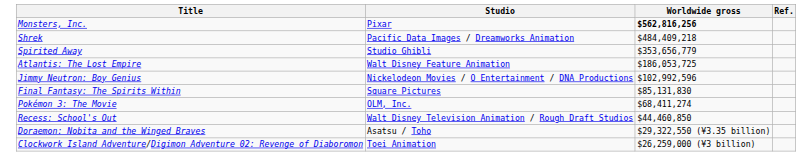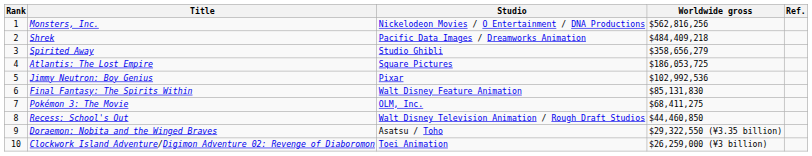 <table class="wikitable sortable" style="margin:auto; margin:auto;">
 <tr>
+<th>Rank</th>
 <th>Title</th>
 <th>Studio</th>
 <th>Worldwide gross</th>
 <th>Ref.</th>
 </tr>
 <tr>
+<td align="center">1</td>
 <td><em><a href='#'>Monsters, Inc.</a></em></td>
-<td><a href='#'>Pixar</a></td>
-<td><strong>$562,816,256</strong></td>
+<td><a href='#'>Nickelodeon Movies</a> / <a href='#'>O Entertainment</a> / <a href='#'>DNA Productions</a></td>
+<td>$562,816,256</td>
 <td></td>
 </tr>
 <tr>
+<td align="center">2</td>
 <td><em><a href='#'>Shrek</a></em></td>
 <td><a href='#'>Pacific Data Images</a> / <a href='#'>Dreamworks Animation</a></td>
 <td>$484,409,218</td>
 <td></td>
 </tr>
 <tr>
+<td align="center">3</td>
 <td><em><a href='#'>Spirited Away</a></em></td>
 <td><a href='#'>Studio Ghibli</a></td>
-<td>$353,656,779</td>
+<td>$358,656,279</td>
 <td></td>
 </tr>
 <tr>
+<td align="center">4</td>
 <td><em><a href='#'>Atlantis: The Lost Empire</a></em></td>
-<td><a href='#'>Walt Disney Feature Animation</a></td>
+<td><a href='#'>Square Pictures</a></td>
 <td>$186,053,725</td>
 <td></td>
 </tr>
 <tr>
+<td align="center">5</td>
 <td><em><a href='#'>Jimmy Neutron: Boy Genius</a></em></td>
-<td><a href='#'>Nickelodeon Movies</a> / <a href='#'>O Entertainment</a> / <a href='#'>DNA Productions</a></td>
-<td>$102,992,596</td>
+<td><a href='#'>Pixar</a></td>
+<td>$102,992,536</td>
 <td></td>
 </tr>
 <tr>
+<td align="center">6</td>
 <td><em><a href='#'>Final Fantasy: The Spirits Within</a></em></td>
-<td><a href='#'>Square Pictures</a></td>
+<td><a href='#'>Walt Disney Feature Animation</a></td>
 <td>$85,131,830</td>
 <td></td>
 </tr>
 <tr>
+<td align="center">7</td>
 <td><em><a href='#'>Pokémon 3: The Movie</a></em></td>
 <td><a href='#'>OLM, Inc.</a></td>
-<td>$68,411,274</td>
+<td>$68,411,275</td>
 <td></td>
 </tr>
 <tr>
+<td align="center">8</td>
 <td><em><a href='#'>Recess: School's Out</a></em></td>
 <td><a href='#'>Walt Disney Television Animation</a> / <a href='#'>Rough Draft Studios</a></td>
 <td>$44,460,850</td>
 <td></td>
 </tr>
 <tr>
+<td align="center">9</td>
 <td><em><a href='#'>Doraemon: Nobita and the Winged Braves</a></em></td>
 <td>Asatsu / <a href='#'>Toho</a></td>
 <td>$29,322,550 (¥3.35 billion)</td>
 <td></td>
 </tr>
 <tr>
+<td align="center">10</td>
 <td><em><a href='#'>Clockwork Island Adventure</a>/<a href='#'>Digimon Adventure 02: Revenge of Diaboromon</a></em></td>
 <td><a href='#'>Toei Animation</a></td>
 <td>$26,259,000 (¥3 billion)</td>
 <td></td>
 </tr>
 </table>
